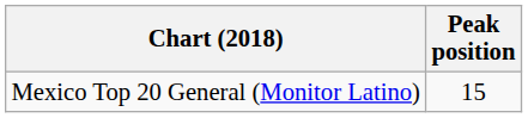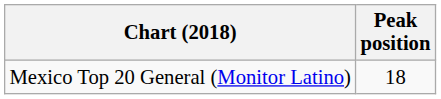 <table class="wikitable sortable">
 <tr>
 <th>Chart (2018)</th>
 <th>Peak<br>position</th>
 </tr>
 <tr>
 <td>Mexico Top 20 General (<a href='#'>Monitor Latino</a>)</td>
-<td style="text-align:center;">15</td>
+<td style="text-align:center;">18</td>
 </tr>
 </table>
